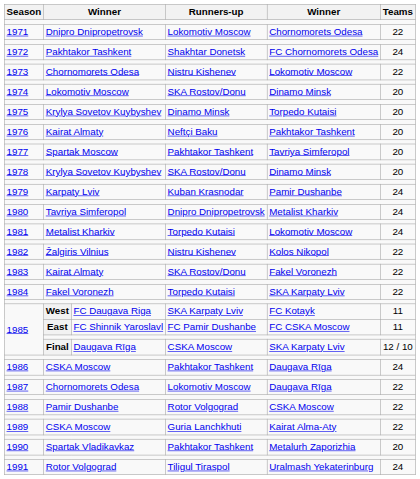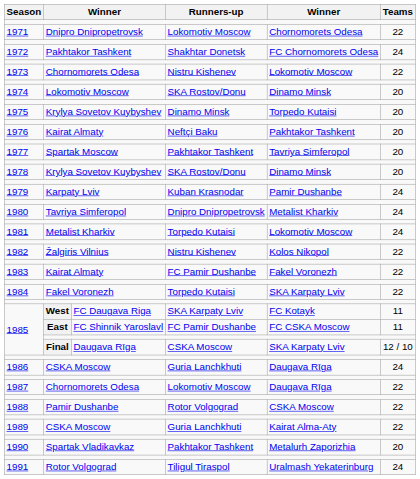 <table class="wikitable">
 <tr>
 <th>Season</th>
 <th colspan=2>Winner</th>
 <th>Runners-up</th>
 <th>Winner</th>
 <th>Teams</th>
 </tr>
 <tr>
 <td colspan=5 style="border:1px black;"></td>
 </tr>
 <tr>
 <td><a href='#'>1971</a></td>
 <td colspan=2><a href='#'>Dnipro Dnipropetrovsk</a></td>
 <td><a href='#'>Lokomotiv Moscow</a></td>
 <td><a href='#'>Chornomorets Odesa</a></td>
 <td align=center>22</td>
 </tr>
 <tr>
 <td colspan=5 style="border:1px black;"></td>
 </tr>
 <tr>
 <td><a href='#'>1972</a></td>
 <td colspan=2><a href='#'>Pakhtakor Tashkent</a></td>
 <td><a href='#'>Shakhtar Donetsk</a></td>
 <td><a href='#'>FC Chornomorets Odesa</a></td>
 <td align=center>24</td>
 </tr>
 <tr>
 <td colspan=5 style="border:1px black;"></td>
 </tr>
 <tr>
 <td><a href='#'>1973</a></td>
 <td colspan=2><a href='#'>Chornomorets Odesa</a></td>
 <td><a href='#'>Nistru Kishenev</a></td>
 <td><a href='#'>Lokomotiv Moscow</a></td>
 <td align=center>22</td>
 </tr>
 <tr>
 <td colspan=5 style="border:1px black;"></td>
 </tr>
 <tr>
 <td><a href='#'>1974</a></td>
 <td colspan=2><a href='#'>Lokomotiv Moscow</a></td>
 <td><a href='#'>SKA Rostov/Donu</a></td>
 <td><a href='#'>Dinamo Minsk</a></td>
 <td align=center>20</td>
 </tr>
 <tr>
 <td colspan=5 style="border:1px black;"></td>
 </tr>
 <tr>
 <td><a href='#'>1975</a></td>
 <td colspan=2><a href='#'>Krylya Sovetov Kuybyshev</a></td>
 <td><a href='#'>Dinamo Minsk</a></td>
 <td><a href='#'>Torpedo Kutaisi</a></td>
 <td align=center>20</td>
 </tr>
 <tr>
 <td colspan=5 style="border:1px black;"></td>
 </tr>
 <tr>
 <td><a href='#'>1976</a></td>
 <td colspan=2><a href='#'>Kairat Almaty</a></td>
 <td><a href='#'>Neftçi Baku</a></td>
 <td><a href='#'>Pakhtakor Tashkent</a></td>
 <td align=center>20</td>
 </tr>
 <tr>
 <td colspan=5 style="border:1px black;"></td>
 </tr>
 <tr>
 <td><a href='#'>1977</a></td>
 <td colspan=2><a href='#'>Spartak Moscow</a></td>
 <td><a href='#'>Pakhtakor Tashkent</a></td>
 <td><a href='#'>Tavriya Simferopol</a></td>
 <td align=center>20</td>
 </tr>
 <tr>
 <td colspan=5 style="border:1px black;"></td>
 </tr>
 <tr>
 <td><a href='#'>1978</a></td>
 <td colspan=2><a href='#'>Krylya Sovetov Kuybyshev</a></td>
 <td><a href='#'>SKA Rostov/Donu</a></td>
 <td><a href='#'>Dinamo Minsk</a></td>
 <td align=center>20</td>
 </tr>
 <tr>
 <td colspan=5 style="border:1px black;"></td>
 </tr>
 <tr>
 <td><a href='#'>1979</a></td>
 <td colspan=2><a href='#'>Karpaty Lviv</a></td>
 <td><a href='#'>Kuban Krasnodar</a></td>
 <td><a href='#'>Pamir Dushanbe</a></td>
 <td align=center>24</td>
 </tr>
 <tr>
 <td colspan=5 style="border:1px black;"></td>
 </tr>
 <tr>
 <td><a href='#'>1980</a></td>
 <td colspan=2><a href='#'>Tavriya Simferopol</a></td>
 <td><a href='#'>Dnipro Dnipropetrovsk</a></td>
 <td><a href='#'>Metalist Kharkiv</a></td>
 <td align=center>24</td>
 </tr>
 <tr>
 <td colspan=5 style="border:1px black;"></td>
 </tr>
 <tr>
 <td><a href='#'>1981</a></td>
 <td colspan=2><a href='#'>Metalist Kharkiv</a></td>
 <td><a href='#'>Torpedo Kutaisi</a></td>
 <td><a href='#'>Lokomotiv Moscow</a></td>
 <td align=center>24</td>
 </tr>
 <tr>
 <td colspan=5 style="border:1px black;"></td>
 </tr>
 <tr>
 <td><a href='#'>1982</a></td>
 <td colspan=2><a href='#'>Žalgiris Vilnius</a></td>
 <td><a href='#'>Nistru Kishenev</a></td>
 <td><a href='#'>Kolos Nikopol</a></td>
 <td align=center>22</td>
 </tr>
 <tr>
 <td colspan=5 style="border:1px black;"></td>
 </tr>
 <tr>
 <td><a href='#'>1983</a></td>
 <td colspan=2><a href='#'>Kairat Almaty</a></td>
-<td><a href='#'>SKA Rostov/Donu</a></td>
+<td><a href='#'>FC Pamir Dushanbe</a></td>
 <td><a href='#'>Fakel Voronezh</a></td>
 <td align=center>22</td>
 </tr>
 <tr>
 <td colspan=5 style="border:1px black;"></td>
 </tr>
 <tr>
 <td><a href='#'>1984</a></td>
 <td colspan=2><a href='#'>Fakel Voronezh</a></td>
 <td><a href='#'>Torpedo Kutaisi</a></td>
 <td><a href='#'>SKA Karpaty Lviv</a></td>
 <td align=center>22</td>
 </tr>
 <tr>
 <td colspan=5 style="border:1px black;"></td>
 </tr>
 <tr>
 <td rowspan=4><a href='#'>1985</a></td>
 <th>West</th>
 <td><a href='#'>FC Daugava Riga</a></td>
 <td><a href='#'>SKA Karpaty Lviv</a></td>
 <td><a href='#'>FC Kotayk</a></td>
 <td align=center>11</td>
 </tr>
 <tr>
 <th>East</th>
 <td><a href='#'>FC Shinnik Yaroslavl</a></td>
 <td><a href='#'>FC Pamir Dushanbe</a></td>
 <td><a href='#'>FC CSKA Moscow</a></td>
 <td align=center>11</td>
 </tr>
 <tr>
 <td colspan=5 style="border:1px black;"></td>
 </tr>
 <tr>
 <th>Final</th>
 <td><a href='#'>Daugava Rīga</a></td>
 <td><a href='#'>CSKA Moscow</a></td>
 <td><a href='#'>SKA Karpaty Lviv</a></td>
 <td align=center>12 / 10</td>
 </tr>
 <tr>
 <td colspan=5 style="border:1px black;"></td>
 </tr>
 <tr>
 <td><a href='#'>1986</a></td>
 <td colspan=2><a href='#'>CSKA Moscow</a></td>
-<td><a href='#'>Pakhtakor Tashkent</a></td>
+<td><a href='#'>Guria Lanchkhuti</a></td>
 <td><a href='#'>Daugava Rīga</a></td>
 <td align=center>24</td>
 </tr>
 <tr>
 <td colspan=5 style="border:1px black;"></td>
 </tr>
 <tr>
 <td><a href='#'>1987</a></td>
 <td colspan=2><a href='#'>Chornomorets Odesa</a></td>
 <td><a href='#'>Lokomotiv Moscow</a></td>
 <td><a href='#'>Daugava Rīga</a></td>
 <td align=center>22</td>
 </tr>
 <tr>
 <td colspan=5 style="border:1px black;"></td>
 </tr>
 <tr>
 <td><a href='#'>1988</a></td>
 <td colspan=2><a href='#'>Pamir Dushanbe</a></td>
 <td><a href='#'>Rotor Volgograd</a></td>
 <td><a href='#'>CSKA Moscow</a></td>
 <td align=center>22</td>
 </tr>
 <tr>
 <td colspan=5 style="border:1px black;"></td>
 </tr>
 <tr>
 <td><a href='#'>1989</a></td>
 <td colspan=2><a href='#'>CSKA Moscow</a></td>
 <td><a href='#'>Guria Lanchkhuti</a></td>
 <td><a href='#'>Kairat Alma-Aty</a></td>
 <td align=center>22</td>
 </tr>
 <tr>
 <td colspan=5 style="border:1px black;"></td>
 </tr>
 <tr>
 <td><a href='#'>1990</a></td>
 <td colspan=2><a href='#'>Spartak Vladikavkaz</a></td>
 <td><a href='#'>Pakhtakor Tashkent</a></td>
 <td><a href='#'>Metalurh Zaporizhia</a></td>
 <td align=center>20</td>
 </tr>
 <tr>
 <td colspan=5 style="border:1px black;"></td>
 </tr>
 <tr>
 <td><a href='#'>1991</a></td>
 <td colspan=2><a href='#'>Rotor Volgograd</a></td>
 <td><a href='#'>Tiligul Tiraspol</a></td>
 <td><a href='#'>Uralmash Yekaterinburg</a></td>
 <td align=center>24</td>
 </tr>
 </table>
